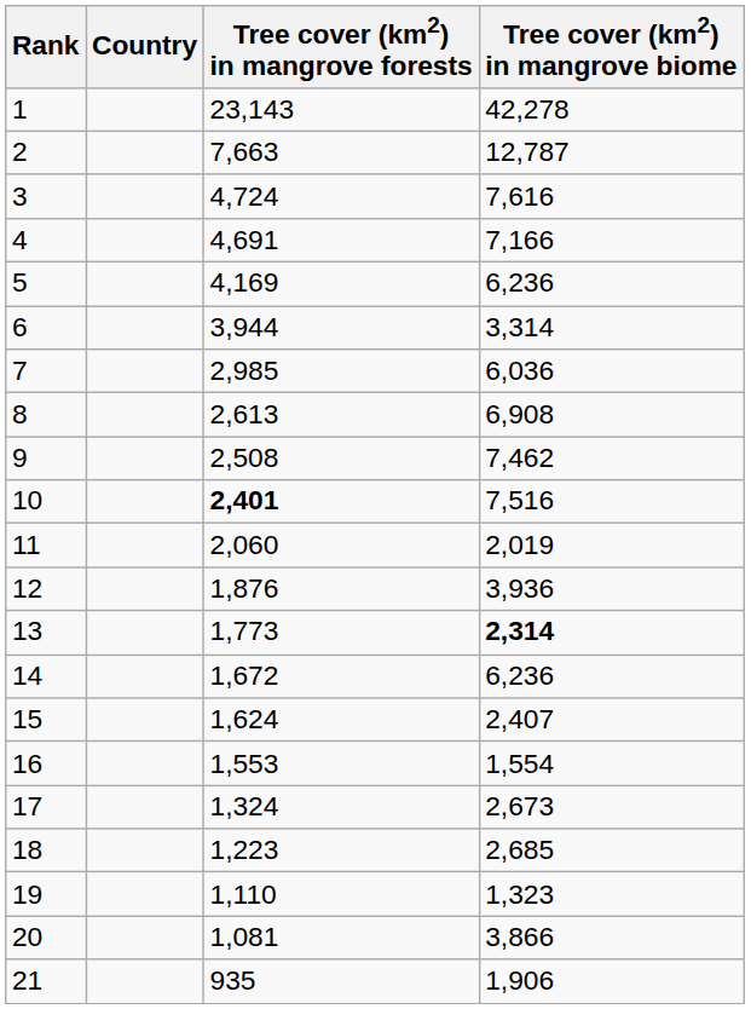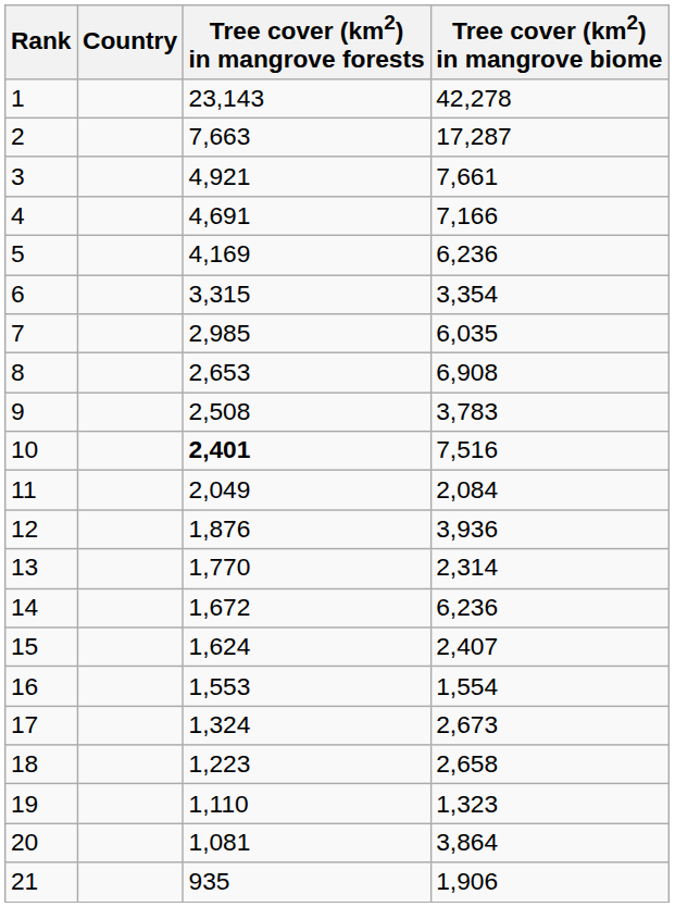 <table class="wikitable">
 <tr>
 <th>Rank</th>
 <th>Country</th>
 <th>Tree cover (km<sup>2</sup>)<br>in mangrove forests</th>
 <th>Tree cover (km<sup>2</sup>)<br>in mangrove biome</th>
 </tr>
 <tr>
 <td>1</td>
 <td></td>
 <td>23,143</td>
 <td>42,278</td>
 </tr>
 <tr>
 <td>2</td>
 <td></td>
 <td>7,663</td>
-<td>12,787</td>
+<td>17,287</td>
 </tr>
 <tr>
 <td>3</td>
 <td></td>
-<td>4,724</td>
-<td>7,616</td>
+<td>4,921</td>
+<td>7,661</td>
 </tr>
 <tr>
 <td>4</td>
 <td></td>
 <td>4,691</td>
 <td>7,166</td>
 </tr>
 <tr>
 <td>5</td>
 <td></td>
 <td>4,169</td>
 <td>6,236</td>
 </tr>
 <tr>
 <td>6</td>
 <td></td>
-<td>3,944</td>
-<td>3,314</td>
+<td>3,315</td>
+<td>3,354</td>
 </tr>
 <tr>
 <td>7</td>
 <td></td>
 <td>2,985</td>
-<td>6,036</td>
+<td>6,035</td>
 </tr>
 <tr>
 <td>8</td>
 <td></td>
-<td>2,613</td>
+<td>2,653</td>
 <td>6,908</td>
 </tr>
 <tr>
 <td>9</td>
 <td></td>
 <td>2,508</td>
-<td>7,462</td>
+<td>3,783</td>
 </tr>
 <tr>
 <td>10</td>
 <td></td>
 <td><strong>2,401</strong></td>
 <td>7,516</td>
 </tr>
 <tr>
 <td>11</td>
 <td></td>
-<td>2,060</td>
-<td>2,019</td>
+<td>2,049</td>
+<td>2,084</td>
 </tr>
 <tr>
 <td>12</td>
 <td></td>
 <td>1,876</td>
 <td>3,936</td>
 </tr>
 <tr>
 <td>13</td>
 <td></td>
-<td>1,773</td>
-<td><strong>2,314</strong></td>
+<td>1,770</td>
+<td>2,314</td>
 </tr>
 <tr>
 <td>14</td>
 <td></td>
 <td>1,672</td>
 <td>6,236</td>
 </tr>
 <tr>
 <td>15</td>
 <td></td>
 <td>1,624</td>
 <td>2,407</td>
 </tr>
 <tr>
 <td>16</td>
 <td></td>
 <td>1,553</td>
 <td>1,554</td>
 </tr>
 <tr>
 <td>17</td>
 <td></td>
 <td>1,324</td>
 <td>2,673</td>
 </tr>
 <tr>
 <td>18</td>
 <td></td>
 <td>1,223</td>
-<td>2,685</td>
+<td>2,658</td>
 </tr>
 <tr>
 <td>19</td>
 <td></td>
 <td>1,110</td>
 <td>1,323</td>
 </tr>
 <tr>
 <td>20</td>
 <td></td>
 <td>1,081</td>
-<td>3,866</td>
+<td>3,864</td>
 </tr>
 <tr>
 <td>21</td>
 <td></td>
 <td>935</td>
 <td>1,906</td>
 </tr>
 <tr>
 </tr>
 </table>
